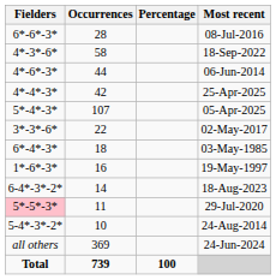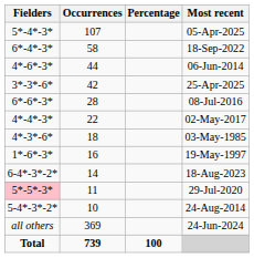 <table class="wikitable" style="text-align:center" border="1">
 <tr>
 <th>Fielders</th>
 <th>Occurrences</th>
 <th>Percentage</th>
 <th>Most recent</th>
 </tr>
 <tr>
-<td>6*-6*-3*</td>
-<td>28</td>
+<td>5*-4*-3*</td>
+<td>107</td>
 <td></td>
-<td>08-Jul-2016</td>
+<td>05-Apr-2025</td>
 </tr>
 <tr>
-<td>4*-3*-6*</td>
+<td>6*-4*-3*</td>
 <td>58</td>
 <td></td>
 <td>18-Sep-2022</td>
 </tr>
 <tr>
 <td>4*-6*-3*</td>
 <td>44</td>
 <td></td>
 <td>06-Jun-2014</td>
 </tr>
 <tr>
-<td>4*-4*-3*</td>
+<td>3*-3*-6*</td>
 <td>42</td>
 <td></td>
 <td>25-Apr-2025</td>
 </tr>
 <tr>
-<td>5*-4*-3*</td>
-<td>107</td>
+<td>6*-6*-3*</td>
+<td>28</td>
 <td></td>
-<td>05-Apr-2025</td>
+<td>08-Jul-2016</td>
 </tr>
 <tr>
-<td>3*-3*-6*</td>
+<td>4*-4*-3*</td>
 <td>22</td>
 <td></td>
 <td>02-May-2017</td>
 </tr>
 <tr>
-<td>6*-4*-3*</td>
+<td>4*-3*-6*</td>
 <td>18</td>
 <td></td>
 <td>03-May-1985</td>
 </tr>
 <tr>
 <td>1*-6*-3*</td>
 <td>16</td>
 <td></td>
 <td>19-May-1997</td>
 </tr>
 <tr>
 <td>6-4*-3*-2*</td>
 <td>14</td>
 <td></td>
 <td>18-Aug-2023</td>
 </tr>
 <tr>
 <td style="background: pink;">5*-5*-3*</td>
 <td>11</td>
 <td></td>
 <td>29-Jul-2020</td>
 </tr>
 <tr>
 <td>5-4*-3*-2*</td>
 <td>10</td>
 <td></td>
 <td>24-Aug-2014</td>
 </tr>
 <tr>
 <td><em>all others</em></td>
 <td>369</td>
 <td></td>
 <td>24-Jun-2024</td>
 </tr>
 <tr>
 <td><strong>Total</strong></td>
 <td><strong>739</strong></td>
 <td><strong>100</strong></td>
 <td bgcolor=lightgrey> </td>
 </tr>
 </table>
